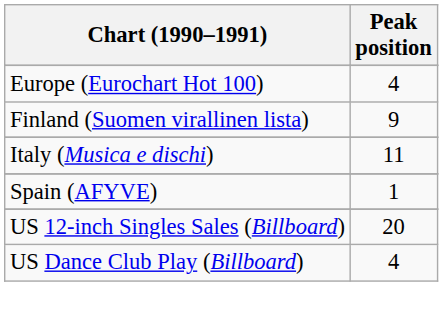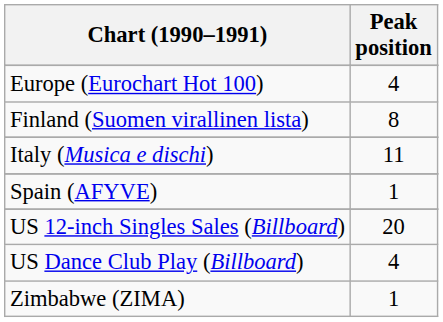 <table class="wikitable sortable">
 <tr>
 <th>Chart (1990–1991)</th>
 <th>Peak<br>position</th>
 </tr>
 <tr>
 </tr>
 <tr>
 </tr>
 <tr>
 </tr>
 <tr>
 </tr>
 <tr>
 <td>Europe (<a href='#'>Eurochart Hot 100</a>)</td>
 <td align="center">4</td>
 </tr>
 <tr>
 <td>Finland (<a href='#'>Suomen virallinen lista</a>)</td>
-<td align="center">9</td>
+<td align="center">8</td>
 </tr>
 <tr>
 </tr>
 <tr>
 </tr>
 <tr>
 <td>Italy (<em><a href='#'>Musica e dischi</a></em>)</td>
 <td align="center">11</td>
 </tr>
 <tr>
 </tr>
 <tr>
 </tr>
 <tr>
 </tr>
 <tr>
 <td>Spain (<a href='#'>AFYVE</a>)</td>
 <td align="center">1</td>
 </tr>
 <tr>
 </tr>
 <tr>
 </tr>
 <tr>
 </tr>
 <tr>
 <td>US <a href='#'>12-inch Singles Sales</a> (<em><a href='#'>Billboard</a></em>)</td>
 <td align="center">20</td>
 </tr>
 <tr>
 <td>US <a href='#'>Dance Club Play</a> (<em><a href='#'>Billboard</a></em>)</td>
 <td align="center">4</td>
 </tr>
+<tr>
+<td>Zimbabwe (ZIMA)</td>
+<td align="center">1</td>
+</tr>
 </table>
